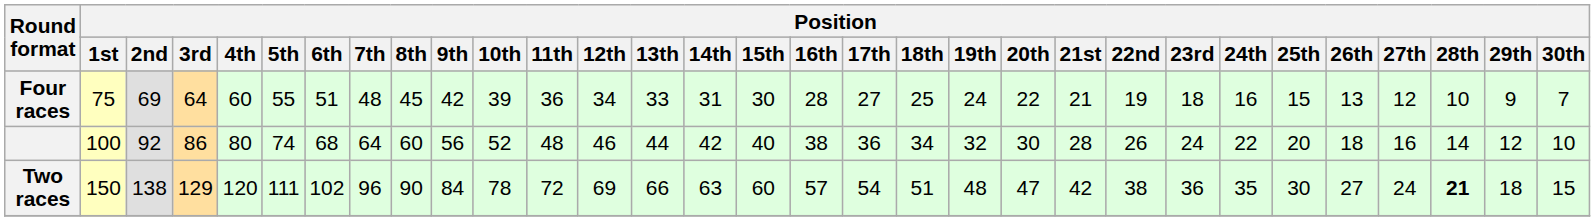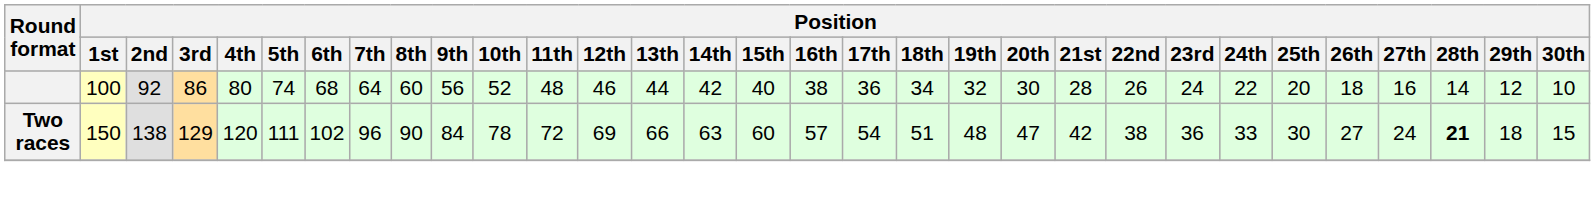 <table class="wikitable" style="font-size:85%; text-align:center">
 <tr>
 <th rowspan="2">Round<br>format</th>
 <th colspan="30">Position</th>
 </tr>
 <tr>
 <th>1st</th>
 <th>2nd</th>
 <th>3rd</th>
 <th>4th</th>
 <th>5th</th>
 <th>6th</th>
 <th>7th</th>
 <th>8th</th>
 <th>9th</th>
 <th>10th</th>
 <th>11th</th>
 <th>12th</th>
 <th>13th</th>
 <th>14th</th>
 <th>15th</th>
 <th>16th</th>
 <th>17th</th>
 <th>18th</th>
 <th>19th</th>
 <th>20th</th>
 <th>21st</th>
 <th>22nd</th>
 <th>23rd</th>
 <th>24th</th>
 <th>25th</th>
 <th>26th</th>
 <th>27th</th>
 <th>28th</th>
 <th>29th</th>
 <th>30th</th>
-</tr>
-<tr>
-<th>Four races</th>
-<td style="background: #ffffbf">75</td>
-<td style="background: #dfdfdf">69</td>
-<td style="background: #ffdf9f">64</td>
-<td style="background: #dfffdf">60</td>
-<td style="background: #dfffdf">55</td>
-<td style="background: #dfffdf">51</td>
-<td style="background: #dfffdf">48</td>
-<td style="background: #dfffdf">45</td>
-<td style="background: #dfffdf">42</td>
-<td style="background: #dfffdf">39</td>
-<td style="background: #dfffdf">36</td>
-<td style="background: #dfffdf">34</td>
-<td style="background: #dfffdf">33</td>
-<td style="background: #dfffdf">31</td>
-<td style="background: #dfffdf">30</td>
-<td style="background: #dfffdf">28</td>
-<td style="background: #dfffdf">27</td>
-<td style="background: #dfffdf">25</td>
-<td style="background: #dfffdf">24</td>
-<td style="background: #dfffdf">22</td>
-<td style="background: #dfffdf">21</td>
-<td style="background: #dfffdf">19</td>
-<td style="background: #dfffdf">18</td>
-<td style="background: #dfffdf">16</td>
-<td style="background: #dfffdf">15</td>
-<td style="background: #dfffdf">13</td>
-<td style="background: #dfffdf">12</td>
-<td style="background: #dfffdf">10</td>
-<td style="background: #dfffdf">9</td>
-<td style="background: #dfffdf">7</td>
 </tr>
 <tr>
 <th></th>
 <td style="background: #ffffbf">100</td>
 <td style="background: #dfdfdf">92</td>
 <td style="background: #ffdf9f">86</td>
 <td style="background: #dfffdf">80</td>
 <td style="background: #dfffdf">74</td>
 <td style="background: #dfffdf">68</td>
 <td style="background: #dfffdf">64</td>
 <td style="background: #dfffdf">60</td>
 <td style="background: #dfffdf">56</td>
 <td style="background: #dfffdf">52</td>
 <td style="background: #dfffdf">48</td>
 <td style="background: #dfffdf">46</td>
 <td style="background: #dfffdf">44</td>
 <td style="background: #dfffdf">42</td>
 <td style="background: #dfffdf">40</td>
 <td style="background: #dfffdf">38</td>
 <td style="background: #dfffdf">36</td>
 <td style="background: #dfffdf">34</td>
 <td style="background: #dfffdf">32</td>
 <td style="background: #dfffdf">30</td>
 <td style="background: #dfffdf">28</td>
 <td style="background: #dfffdf">26</td>
 <td style="background: #dfffdf">24</td>
 <td style="background: #dfffdf">22</td>
 <td style="background: #dfffdf">20</td>
 <td style="background: #dfffdf">18</td>
 <td style="background: #dfffdf">16</td>
 <td style="background: #dfffdf">14</td>
 <td style="background: #dfffdf">12</td>
 <td style="background: #dfffdf">10</td>
 </tr>
 <tr>
 <th>Two races</th>
 <td style="background: #ffffbf">150</td>
 <td style="background: #dfdfdf">138</td>
 <td style="background: #ffdf9f">129</td>
 <td style="background: #dfffdf">120</td>
 <td style="background: #dfffdf">111</td>
 <td style="background: #dfffdf">102</td>
 <td style="background: #dfffdf">96</td>
 <td style="background: #dfffdf">90</td>
 <td style="background: #dfffdf">84</td>
 <td style="background: #dfffdf">78</td>
 <td style="background: #dfffdf">72</td>
 <td style="background: #dfffdf">69</td>
 <td style="background: #dfffdf">66</td>
 <td style="background: #dfffdf">63</td>
 <td style="background: #dfffdf">60</td>
 <td style="background: #dfffdf">57</td>
 <td style="background: #dfffdf">54</td>
 <td style="background: #dfffdf">51</td>
 <td style="background: #dfffdf">48</td>
 <td style="background: #dfffdf">47</td>
 <td style="background: #dfffdf">42</td>
 <td style="background: #dfffdf">38</td>
 <td style="background: #dfffdf">36</td>
-<td style="background: #dfffdf">35</td>
+<td style="background: #dfffdf">33</td>
 <td style="background: #dfffdf">30</td>
 <td style="background: #dfffdf">27</td>
 <td style="background: #dfffdf">24</td>
 <td style="background: #dfffdf"><strong>21</strong></td>
 <td style="background: #dfffdf">18</td>
 <td style="background: #dfffdf">15</td>
 </tr>
 <tr>
 </tr>
 </table>
